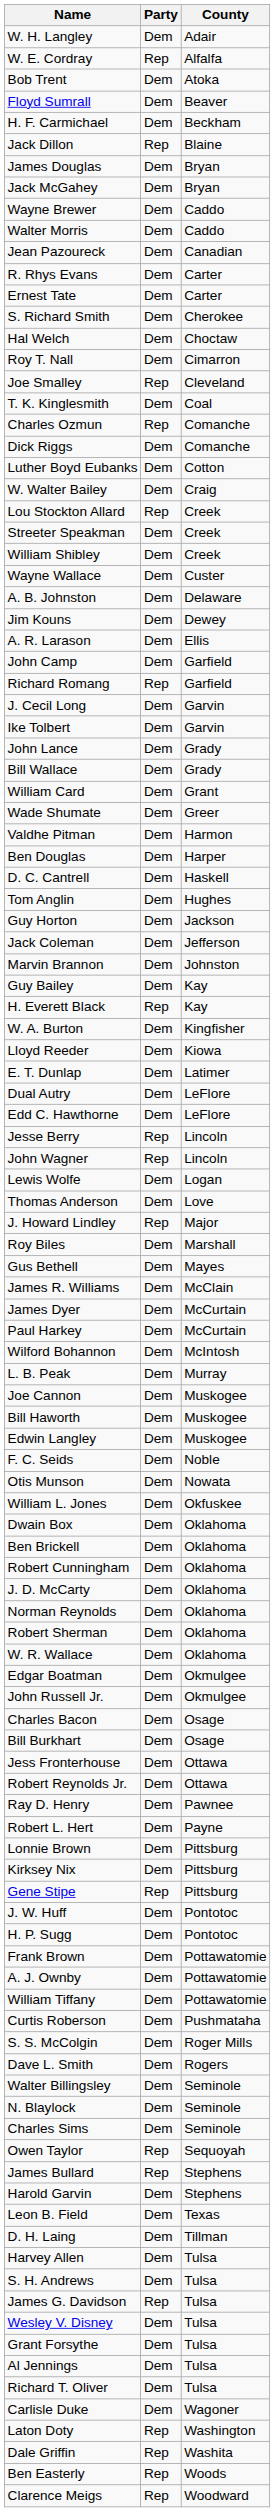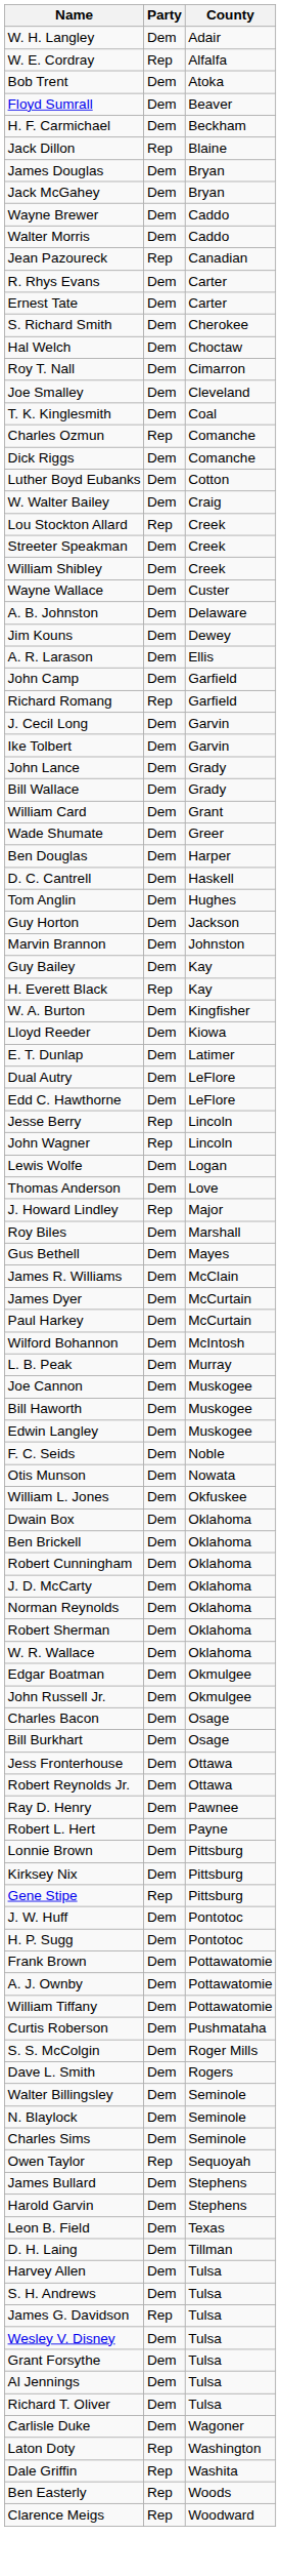 <table class="wikitable sortable">
 <tr>
 <th>Name</th>
 <th>Party</th>
 <th>County</th>
 </tr>
 <tr>
 <td>W. H. Langley</td>
 <td>Dem</td>
 <td>Adair</td>
 </tr>
 <tr>
 <td>W. E. Cordray</td>
 <td>Rep</td>
 <td>Alfalfa</td>
 </tr>
 <tr>
 <td>Bob Trent</td>
 <td>Dem</td>
 <td>Atoka</td>
 </tr>
 <tr>
 <td><a href='#'>Floyd Sumrall</a></td>
 <td>Dem</td>
 <td>Beaver</td>
 </tr>
 <tr>
 <td>H. F. Carmichael</td>
 <td>Dem</td>
 <td>Beckham</td>
 </tr>
 <tr>
 <td>Jack Dillon</td>
 <td>Rep</td>
 <td>Blaine</td>
 </tr>
 <tr>
 <td>James Douglas</td>
 <td>Dem</td>
 <td>Bryan</td>
 </tr>
 <tr>
 <td>Jack McGahey</td>
 <td>Dem</td>
 <td>Bryan</td>
 </tr>
 <tr>
 <td>Wayne Brewer</td>
 <td>Dem</td>
 <td>Caddo</td>
 </tr>
 <tr>
 <td>Walter Morris</td>
 <td>Dem</td>
 <td>Caddo</td>
 </tr>
 <tr>
 <td>Jean Pazoureck</td>
-<td>Dem</td>
+<td>Rep</td>
 <td>Canadian</td>
 </tr>
 <tr>
 <td>R. Rhys Evans</td>
 <td>Dem</td>
 <td>Carter</td>
 </tr>
 <tr>
 <td>Ernest Tate</td>
 <td>Dem</td>
 <td>Carter</td>
 </tr>
 <tr>
 <td>S. Richard Smith</td>
 <td>Dem</td>
 <td>Cherokee</td>
 </tr>
 <tr>
 <td>Hal Welch</td>
 <td>Dem</td>
 <td>Choctaw</td>
 </tr>
 <tr>
 <td>Roy T. Nall</td>
 <td>Dem</td>
 <td>Cimarron</td>
 </tr>
 <tr>
 <td>Joe Smalley</td>
-<td>Rep</td>
+<td>Dem</td>
 <td>Cleveland</td>
 </tr>
 <tr>
 <td>T. K. Kinglesmith</td>
 <td>Dem</td>
 <td>Coal</td>
 </tr>
 <tr>
 <td>Charles Ozmun</td>
 <td>Rep</td>
 <td>Comanche</td>
 </tr>
 <tr>
 <td>Dick Riggs</td>
 <td>Dem</td>
 <td>Comanche</td>
 </tr>
 <tr>
 <td>Luther Boyd Eubanks</td>
 <td>Dem</td>
 <td>Cotton</td>
 </tr>
 <tr>
 <td>W. Walter Bailey</td>
 <td>Dem</td>
 <td>Craig</td>
 </tr>
 <tr>
 <td>Lou Stockton Allard</td>
 <td>Rep</td>
 <td>Creek</td>
 </tr>
 <tr>
 <td>Streeter Speakman</td>
 <td>Dem</td>
 <td>Creek</td>
 </tr>
 <tr>
 <td>William Shibley</td>
 <td>Dem</td>
 <td>Creek</td>
 </tr>
 <tr>
 <td>Wayne Wallace</td>
 <td>Dem</td>
 <td>Custer</td>
 </tr>
 <tr>
 <td>A. B. Johnston</td>
 <td>Dem</td>
 <td>Delaware</td>
 </tr>
 <tr>
 <td>Jim Kouns</td>
 <td>Dem</td>
 <td>Dewey</td>
 </tr>
 <tr>
 <td>A. R. Larason</td>
 <td>Dem</td>
 <td>Ellis</td>
 </tr>
 <tr>
 <td>John Camp</td>
 <td>Dem</td>
 <td>Garfield</td>
 </tr>
 <tr>
 <td>Richard Romang</td>
 <td>Rep</td>
 <td>Garfield</td>
 </tr>
 <tr>
 <td>J. Cecil Long</td>
 <td>Dem</td>
 <td>Garvin</td>
 </tr>
 <tr>
 <td>Ike Tolbert</td>
 <td>Dem</td>
 <td>Garvin</td>
 </tr>
 <tr>
 <td>John Lance</td>
 <td>Dem</td>
 <td>Grady</td>
 </tr>
 <tr>
 <td>Bill Wallace</td>
 <td>Dem</td>
 <td>Grady</td>
 </tr>
 <tr>
 <td>William Card</td>
 <td>Dem</td>
 <td>Grant</td>
 </tr>
 <tr>
 <td>Wade Shumate</td>
 <td>Dem</td>
 <td>Greer</td>
 </tr>
 <tr>
-<td>Valdhe Pitman</td>
-<td>Dem</td>
-<td>Harmon</td>
-</tr>
-<tr>
 <td>Ben Douglas</td>
 <td>Dem</td>
 <td>Harper</td>
 </tr>
 <tr>
 <td>D. C. Cantrell</td>
 <td>Dem</td>
 <td>Haskell</td>
 </tr>
 <tr>
 <td>Tom Anglin</td>
 <td>Dem</td>
 <td>Hughes</td>
 </tr>
 <tr>
 <td>Guy Horton</td>
 <td>Dem</td>
 <td>Jackson</td>
-</tr>
-<tr>
-<td>Jack Coleman</td>
-<td>Dem</td>
-<td>Jefferson</td>
 </tr>
 <tr>
 <td>Marvin Brannon</td>
 <td>Dem</td>
 <td>Johnston</td>
 </tr>
 <tr>
 <td>Guy Bailey</td>
 <td>Dem</td>
 <td>Kay</td>
 </tr>
 <tr>
 <td>H. Everett Black</td>
 <td>Rep</td>
 <td>Kay</td>
 </tr>
 <tr>
 <td>W. A. Burton</td>
 <td>Dem</td>
 <td>Kingfisher</td>
 </tr>
 <tr>
 <td>Lloyd Reeder</td>
 <td>Dem</td>
 <td>Kiowa</td>
 </tr>
 <tr>
 <td>E. T. Dunlap</td>
 <td>Dem</td>
 <td>Latimer</td>
 </tr>
 <tr>
 <td>Dual Autry</td>
 <td>Dem</td>
 <td>LeFlore</td>
 </tr>
 <tr>
 <td>Edd C. Hawthorne</td>
 <td>Dem</td>
 <td>LeFlore</td>
 </tr>
 <tr>
 <td>Jesse Berry</td>
 <td>Rep</td>
 <td>Lincoln</td>
 </tr>
 <tr>
 <td>John Wagner</td>
 <td>Rep</td>
 <td>Lincoln</td>
 </tr>
 <tr>
 <td>Lewis Wolfe</td>
 <td>Dem</td>
 <td>Logan</td>
 </tr>
 <tr>
 <td>Thomas Anderson</td>
 <td>Dem</td>
 <td>Love</td>
 </tr>
 <tr>
 <td>J. Howard Lindley</td>
 <td>Rep</td>
 <td>Major</td>
 </tr>
 <tr>
 <td>Roy Biles</td>
 <td>Dem</td>
 <td>Marshall</td>
 </tr>
 <tr>
 <td>Gus Bethell</td>
 <td>Dem</td>
 <td>Mayes</td>
 </tr>
 <tr>
 <td>James R. Williams</td>
 <td>Dem</td>
 <td>McClain</td>
 </tr>
 <tr>
 <td>James Dyer</td>
 <td>Dem</td>
 <td>McCurtain</td>
 </tr>
 <tr>
 <td>Paul Harkey</td>
 <td>Dem</td>
 <td>McCurtain</td>
 </tr>
 <tr>
 <td>Wilford Bohannon</td>
 <td>Dem</td>
 <td>McIntosh</td>
 </tr>
 <tr>
 <td>L. B. Peak</td>
 <td>Dem</td>
 <td>Murray</td>
 </tr>
 <tr>
 <td>Joe Cannon</td>
 <td>Dem</td>
 <td>Muskogee</td>
 </tr>
 <tr>
 <td>Bill Haworth</td>
 <td>Dem</td>
 <td>Muskogee</td>
 </tr>
 <tr>
 <td>Edwin Langley</td>
 <td>Dem</td>
 <td>Muskogee</td>
 </tr>
 <tr>
 <td>F. C. Seids</td>
 <td>Dem</td>
 <td>Noble</td>
 </tr>
 <tr>
 <td>Otis Munson</td>
 <td>Dem</td>
 <td>Nowata</td>
 </tr>
 <tr>
 <td>William L. Jones</td>
 <td>Dem</td>
 <td>Okfuskee</td>
 </tr>
 <tr>
 <td>Dwain Box</td>
 <td>Dem</td>
 <td>Oklahoma</td>
 </tr>
 <tr>
 <td>Ben Brickell</td>
 <td>Dem</td>
 <td>Oklahoma</td>
 </tr>
 <tr>
 <td>Robert Cunningham</td>
 <td>Dem</td>
 <td>Oklahoma</td>
 </tr>
 <tr>
 <td>J. D. McCarty</td>
 <td>Dem</td>
 <td>Oklahoma</td>
 </tr>
 <tr>
 <td>Norman Reynolds</td>
 <td>Dem</td>
 <td>Oklahoma</td>
 </tr>
 <tr>
 <td>Robert Sherman</td>
 <td>Dem</td>
 <td>Oklahoma</td>
 </tr>
 <tr>
 <td>W. R. Wallace</td>
 <td>Dem</td>
 <td>Oklahoma</td>
 </tr>
 <tr>
 <td>Edgar Boatman</td>
 <td>Dem</td>
 <td>Okmulgee</td>
 </tr>
 <tr>
 <td>John Russell Jr.</td>
 <td>Dem</td>
 <td>Okmulgee</td>
 </tr>
 <tr>
 <td>Charles Bacon</td>
 <td>Dem</td>
 <td>Osage</td>
 </tr>
 <tr>
 <td>Bill Burkhart</td>
 <td>Dem</td>
 <td>Osage</td>
 </tr>
 <tr>
 <td>Jess Fronterhouse</td>
 <td>Dem</td>
 <td>Ottawa</td>
 </tr>
 <tr>
 <td>Robert Reynolds Jr.</td>
 <td>Dem</td>
 <td>Ottawa</td>
 </tr>
 <tr>
 <td>Ray D. Henry</td>
 <td>Dem</td>
 <td>Pawnee</td>
 </tr>
 <tr>
 <td>Robert L. Hert</td>
 <td>Dem</td>
 <td>Payne</td>
 </tr>
 <tr>
 <td>Lonnie Brown</td>
 <td>Dem</td>
 <td>Pittsburg</td>
 </tr>
 <tr>
 <td>Kirksey Nix</td>
 <td>Dem</td>
 <td>Pittsburg</td>
 </tr>
 <tr>
 <td><a href='#'>Gene Stipe</a></td>
 <td>Rep</td>
 <td>Pittsburg</td>
 </tr>
 <tr>
 <td>J. W. Huff</td>
 <td>Dem</td>
 <td>Pontotoc</td>
 </tr>
 <tr>
 <td>H. P. Sugg</td>
 <td>Dem</td>
 <td>Pontotoc</td>
 </tr>
 <tr>
 <td>Frank Brown</td>
 <td>Dem</td>
 <td>Pottawatomie</td>
 </tr>
 <tr>
 <td>A. J. Ownby</td>
 <td>Dem</td>
 <td>Pottawatomie</td>
 </tr>
 <tr>
 <td>William Tiffany</td>
 <td>Dem</td>
 <td>Pottawatomie</td>
 </tr>
 <tr>
 <td>Curtis Roberson</td>
 <td>Dem</td>
 <td>Pushmataha</td>
 </tr>
 <tr>
 <td>S. S. McColgin</td>
 <td>Dem</td>
 <td>Roger Mills</td>
 </tr>
 <tr>
 <td>Dave L. Smith</td>
 <td>Dem</td>
 <td>Rogers</td>
 </tr>
 <tr>
 <td>Walter Billingsley</td>
 <td>Dem</td>
 <td>Seminole</td>
 </tr>
 <tr>
 <td>N. Blaylock</td>
 <td>Dem</td>
 <td>Seminole</td>
 </tr>
 <tr>
 <td>Charles Sims</td>
 <td>Dem</td>
 <td>Seminole</td>
 </tr>
 <tr>
 <td>Owen Taylor</td>
 <td>Rep</td>
 <td>Sequoyah</td>
 </tr>
 <tr>
 <td>James Bullard</td>
-<td>Rep</td>
+<td>Dem</td>
 <td>Stephens</td>
 </tr>
 <tr>
 <td>Harold Garvin</td>
 <td>Dem</td>
 <td>Stephens</td>
 </tr>
 <tr>
 <td>Leon B. Field</td>
 <td>Dem</td>
 <td>Texas</td>
 </tr>
 <tr>
 <td>D. H. Laing</td>
 <td>Dem</td>
 <td>Tillman</td>
 </tr>
 <tr>
 <td>Harvey Allen</td>
 <td>Dem</td>
 <td>Tulsa</td>
 </tr>
 <tr>
 <td>S. H. Andrews</td>
 <td>Dem</td>
 <td>Tulsa</td>
 </tr>
 <tr>
 <td>James G. Davidson</td>
 <td>Rep</td>
 <td>Tulsa</td>
 </tr>
 <tr>
 <td><a href='#'>Wesley V. Disney</a></td>
 <td>Dem</td>
 <td>Tulsa</td>
 </tr>
 <tr>
 <td>Grant Forsythe</td>
 <td>Dem</td>
 <td>Tulsa</td>
 </tr>
 <tr>
 <td>Al Jennings</td>
 <td>Dem</td>
 <td>Tulsa</td>
 </tr>
 <tr>
 <td>Richard T. Oliver</td>
 <td>Dem</td>
 <td>Tulsa</td>
 </tr>
 <tr>
 <td>Carlisle Duke</td>
 <td>Dem</td>
 <td>Wagoner</td>
 </tr>
 <tr>
 <td>Laton Doty</td>
 <td>Rep</td>
 <td>Washington</td>
 </tr>
 <tr>
 <td>Dale Griffin</td>
 <td>Rep</td>
 <td>Washita</td>
 </tr>
 <tr>
 <td>Ben Easterly</td>
 <td>Rep</td>
 <td>Woods</td>
 </tr>
 <tr>
 <td>Clarence Meigs</td>
 <td>Rep</td>
 <td>Woodward</td>
 </tr>
 </table>
